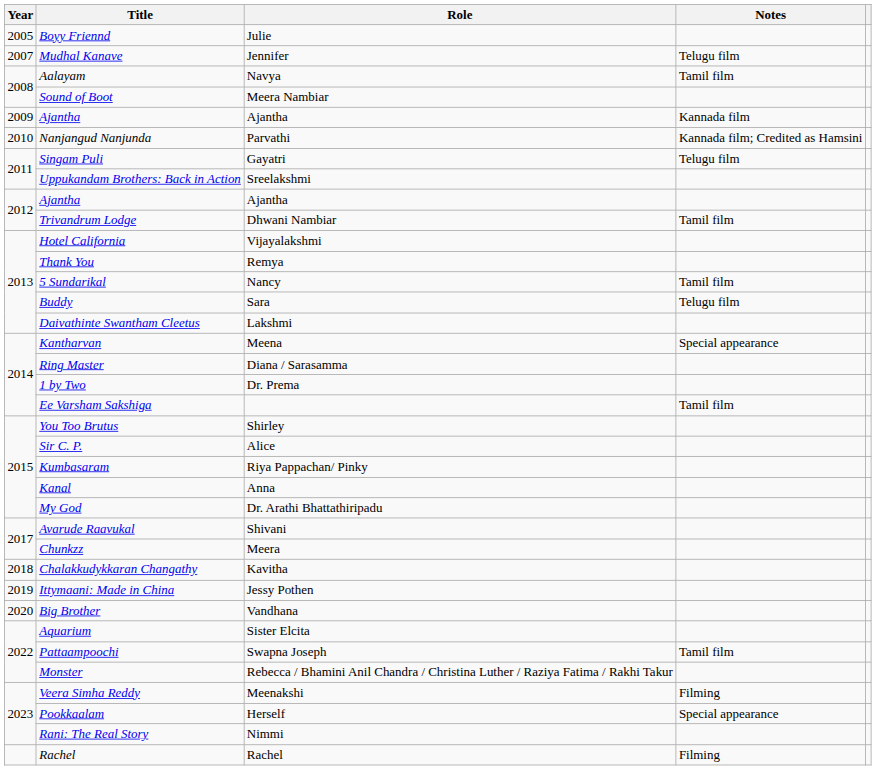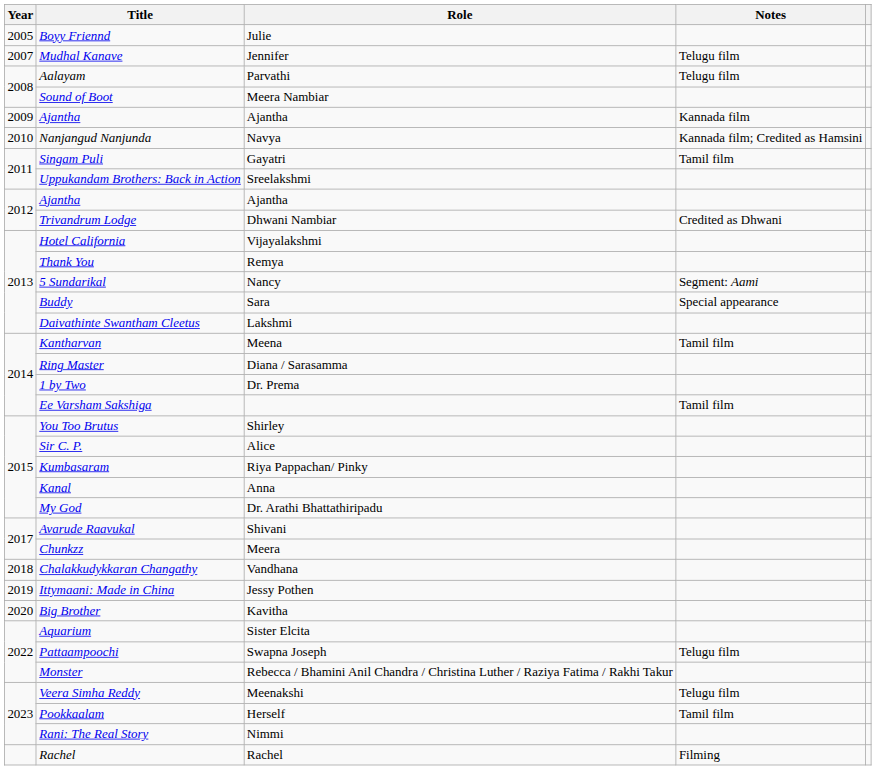 <table class="wikitable sortable">
 <tr>
 <th>Year</th>
 <th>Title</th>
 <th>Role</th>
 <th class="unsortable">Notes</th>
 <th class="unsortable"></th>
 </tr>
 <tr>
 <td>2005</td>
 <td><em><a href='#'>Boyy Friennd</a></em></td>
 <td>Julie</td>
 <td></td>
 <td></td>
 </tr>
 <tr>
 <td>2007</td>
 <td><em><a href='#'>Mudhal Kanave</a></em></td>
 <td>Jennifer</td>
 <td>Telugu film</td>
 <td></td>
 </tr>
 <tr>
 <td rowspan=2>2008</td>
 <td><em>Aalayam</em></td>
-<td>Navya</td>
-<td>Tamil film</td>
+<td>Parvathi</td>
+<td>Telugu film</td>
 <td></td>
 </tr>
 <tr>
 <td><em><a href='#'>Sound of Boot</a></em></td>
 <td>Meera Nambiar</td>
 <td></td>
 <td></td>
 </tr>
 <tr>
 <td>2009</td>
 <td><em><a href='#'>Ajantha</a></em></td>
 <td>Ajantha</td>
 <td>Kannada film</td>
 <td></td>
 </tr>
 <tr>
 <td>2010</td>
 <td><em>Nanjangud Nanjunda</em></td>
-<td>Parvathi</td>
+<td>Navya</td>
 <td>Kannada film; Credited as Hamsini</td>
 <td></td>
 </tr>
 <tr>
 <td rowspan="2">2011</td>
 <td><em><a href='#'>Singam Puli</a></em></td>
 <td>Gayatri</td>
-<td>Telugu film</td>
+<td>Tamil film</td>
 <td></td>
 </tr>
 <tr>
 <td><em><a href='#'>Uppukandam Brothers: Back in Action</a></em></td>
 <td>Sreelakshmi</td>
 <td></td>
 <td></td>
 </tr>
 <tr>
 <td rowspan=2>2012</td>
 <td><em><a href='#'>Ajantha</a></em></td>
 <td>Ajantha</td>
 <td></td>
 <td></td>
 </tr>
 <tr>
 <td><em><a href='#'>Trivandrum Lodge</a></em></td>
 <td>Dhwani Nambiar</td>
-<td>Tamil film</td>
+<td>Credited as Dhwani</td>
 <td></td>
 </tr>
 <tr>
 <td rowspan=5>2013</td>
 <td><em><a href='#'>Hotel California</a></em></td>
 <td>Vijayalakshmi</td>
 <td></td>
 <td></td>
 </tr>
 <tr>
 <td><em><a href='#'>Thank You</a></em></td>
 <td>Remya</td>
 <td></td>
 <td></td>
 </tr>
 <tr>
 <td><em><a href='#'>5 Sundarikal</a></em></td>
 <td>Nancy</td>
-<td>Tamil film</td>
+<td>Segment: <em>Aami</em></td>
 <td></td>
 </tr>
 <tr>
 <td><em><a href='#'>Buddy</a></em></td>
 <td>Sara</td>
-<td>Telugu film</td>
+<td>Special appearance</td>
 <td></td>
 </tr>
 <tr>
 <td><em><a href='#'>Daivathinte Swantham Cleetus</a></em></td>
 <td>Lakshmi</td>
 <td></td>
 <td></td>
 </tr>
 <tr>
 <td rowspan=4>2014</td>
 <td><em><a href='#'>Kantharvan</a></em></td>
 <td>Meena</td>
-<td>Special appearance</td>
+<td>Tamil film</td>
 <td></td>
 </tr>
 <tr>
 <td><em><a href='#'>Ring Master</a></em></td>
 <td>Diana / Sarasamma</td>
 <td></td>
 <td></td>
 </tr>
 <tr>
 <td><em><a href='#'>1 by Two</a></em></td>
 <td>Dr. Prema</td>
 <td></td>
 <td></td>
 </tr>
 <tr>
 <td><em><a href='#'>Ee Varsham Sakshiga</a></em></td>
 <td></td>
 <td>Tamil film</td>
 <td></td>
 </tr>
 <tr>
 <td rowspan=5>2015</td>
 <td><em><a href='#'>You Too Brutus</a></em></td>
 <td>Shirley</td>
 <td></td>
 <td></td>
 </tr>
 <tr>
 <td><em><a href='#'>Sir C. P.</a></em></td>
 <td>Alice</td>
 <td></td>
 <td></td>
 </tr>
 <tr>
 <td><em><a href='#'>Kumbasaram</a></em></td>
 <td>Riya Pappachan/ Pinky</td>
 <td></td>
 <td></td>
 </tr>
 <tr>
 <td><em><a href='#'>Kanal</a></em></td>
 <td>Anna</td>
 <td></td>
 <td></td>
 </tr>
 <tr>
 <td><em><a href='#'>My God</a></em></td>
 <td>Dr. Arathi Bhattathiripadu</td>
 <td></td>
 <td></td>
 </tr>
 <tr>
 <td rowspan=2>2017</td>
 <td><em><a href='#'>Avarude Raavukal</a></em></td>
 <td>Shivani</td>
 <td></td>
 <td></td>
 </tr>
 <tr>
 <td><em><a href='#'>Chunkzz</a></em></td>
 <td>Meera</td>
 <td></td>
 <td></td>
 </tr>
 <tr>
 <td>2018</td>
 <td><em><a href='#'>Chalakkudykkaran Changathy</a></em></td>
-<td>Kavitha</td>
+<td>Vandhana</td>
 <td></td>
 <td></td>
 </tr>
 <tr>
 <td>2019</td>
 <td><em><a href='#'>Ittymaani: Made in China</a></em></td>
 <td>Jessy Pothen</td>
 <td></td>
 <td></td>
 </tr>
 <tr>
 <td>2020</td>
 <td><em><a href='#'>Big Brother</a></em></td>
-<td>Vandhana</td>
+<td>Kavitha</td>
 <td></td>
 <td></td>
 </tr>
 <tr>
 <td rowspan=3>2022</td>
 <td><em><a href='#'>Aquarium</a></em></td>
 <td>Sister Elcita</td>
 <td></td>
 <td></td>
 </tr>
 <tr>
 <td><em><a href='#'>Pattaampoochi</a></em></td>
 <td>Swapna Joseph</td>
-<td>Tamil film</td>
+<td>Telugu film</td>
 <td></td>
 </tr>
 <tr>
 <td><em><a href='#'>Monster</a></em></td>
 <td>Rebecca / Bhamini Anil Chandra / Christina Luther / Raziya Fatima / Rakhi Takur</td>
 <td></td>
 <td></td>
 </tr>
 <tr>
 <td rowspan=3>2023</td>
 <td><em><a href='#'>Veera Simha Reddy</a></em></td>
 <td>Meenakshi</td>
-<td>Filming</td>
+<td>Telugu film</td>
 <td></td>
 </tr>
 <tr>
 <td><em><a href='#'>Pookkaalam</a></em></td>
 <td>Herself</td>
-<td>Special appearance</td>
+<td>Tamil film</td>
 <td></td>
 </tr>
 <tr>
 <td><em><a href='#'>Rani: The Real Story</a></em></td>
 <td>Nimmi</td>
 <td></td>
 <td></td>
 </tr>
 <tr>
 <td></td>
 <td><em>Rachel</em></td>
 <td>Rachel</td>
 <td>Filming</td>
 <td></td>
 </tr>
 </table>
